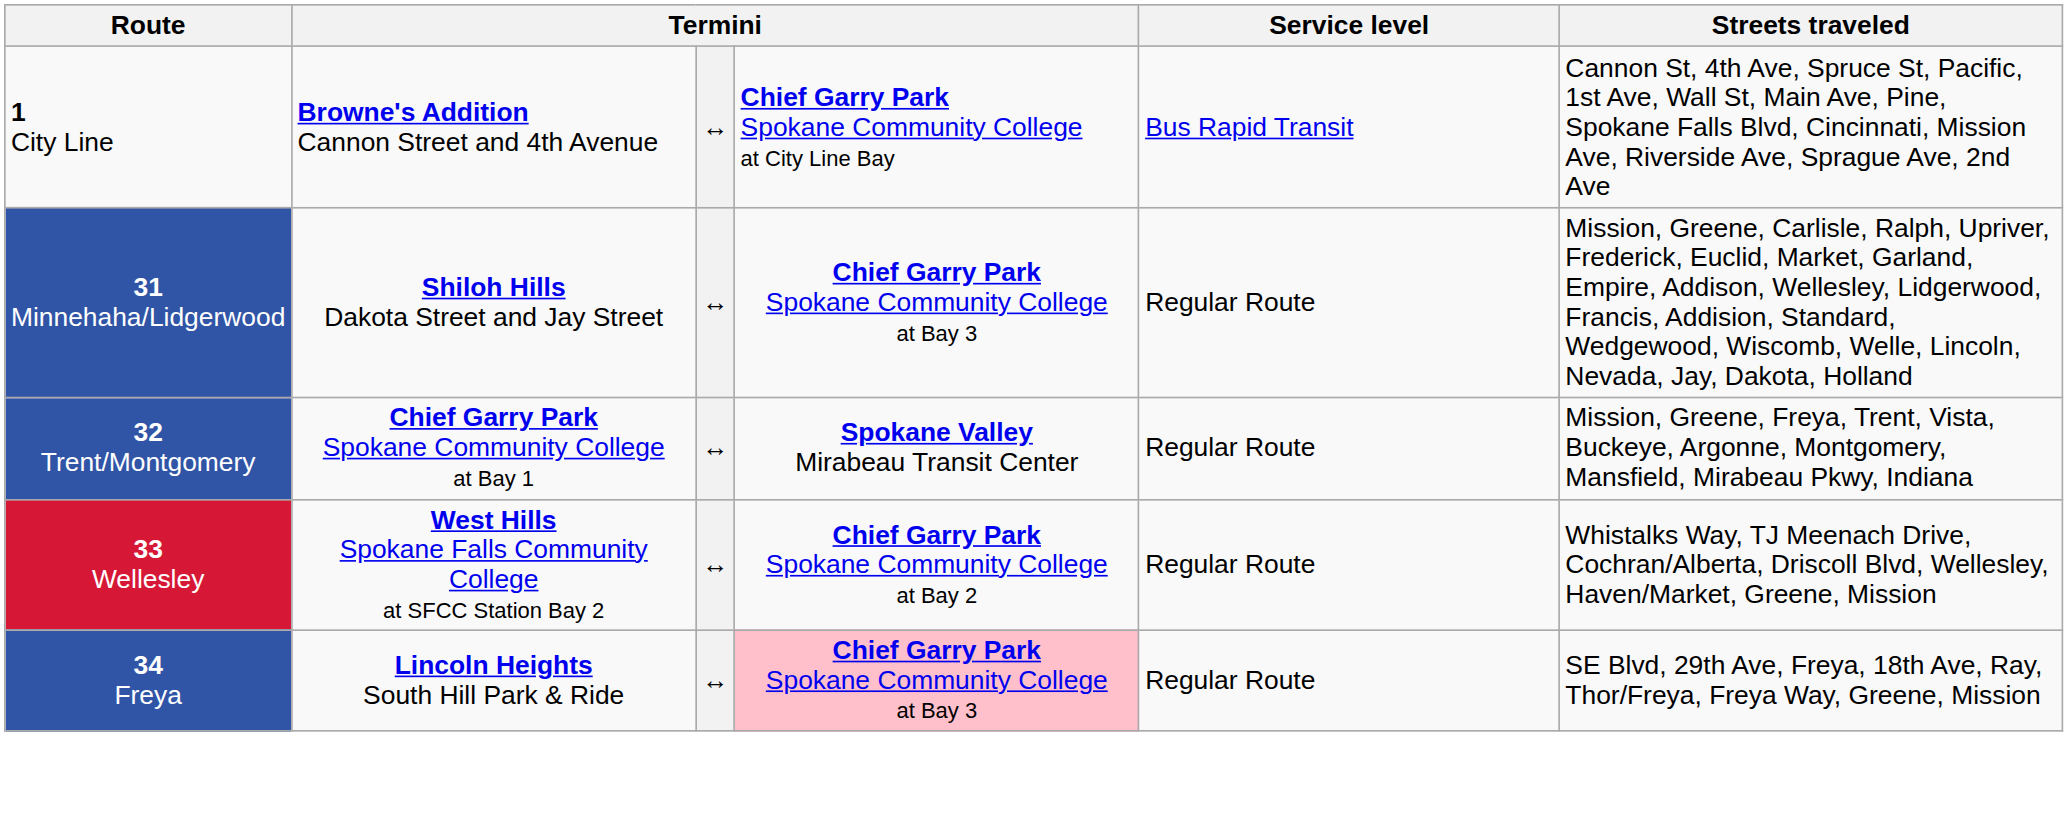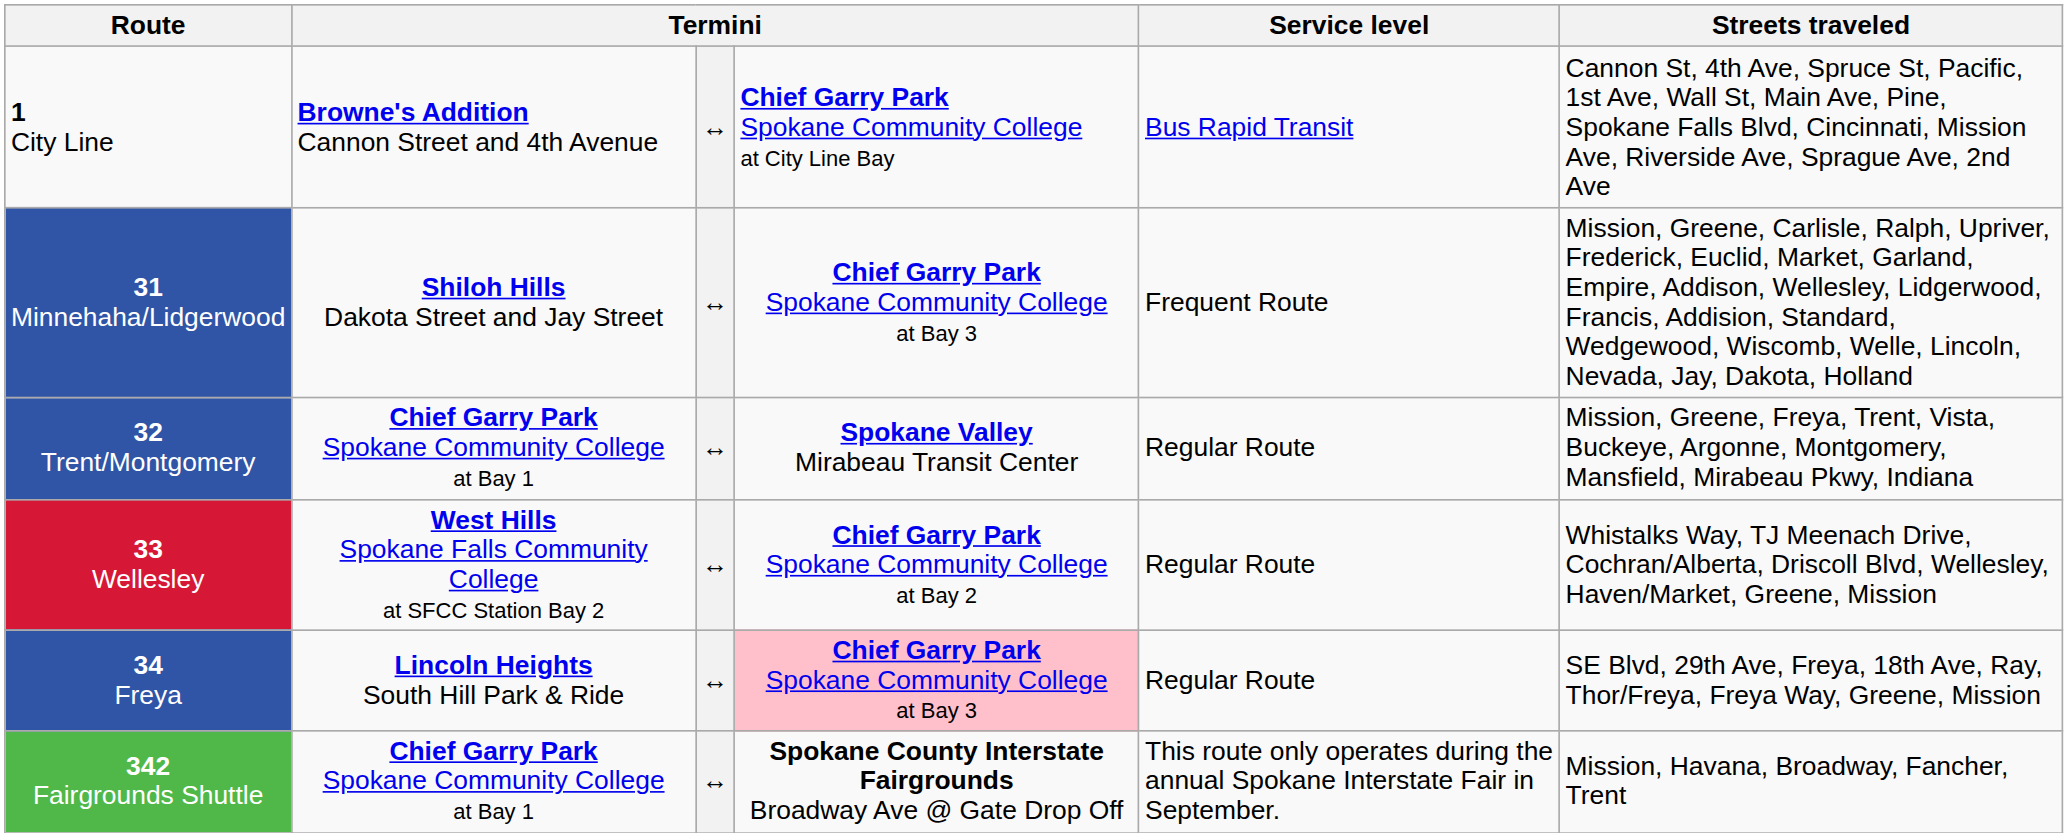 <table class="wikitable" style="font-size: 100%;">
 <tr>
 <th width="100px">Route</th>
 <th colspan="3">Termini</th>
 <th width="250px">Service level</th>
 <th width="300px">Streets traveled</th>
 </tr>
 <tr>
 <td><strong>1</strong><br>City Line</td>
 <td><strong><a href='#'>Browne's Addition</a></strong><br>Cannon Street and 4th Avenue</td>
 <th><span>↔</span></th>
 <td><strong><a href='#'>Chief Garry Park</a></strong><br><a href='#'>Spokane Community College</a><br><small>at City Line Bay</small></td>
 <td><a href='#'>Bus Rapid Transit</a></td>
 <td>Cannon St, 4th Ave, Spruce St, Pacific, 1st Ave, Wall St, Main Ave, Pine, Spokane Falls Blvd, Cincinnati, Mission Ave, Riverside Ave, Sprague Ave, 2nd Ave</td>
 </tr>
 <tr>
 <td valign="center" align="center" style="background:#3054a6; color:white"><div><strong>31</strong><br>Minnehaha/Lidgerwood</div></td>
 <td align="center" width="240px"><strong><a href='#'>Shiloh Hills</a></strong><br>Dakota Street and Jay Street</td>
 <th><span>↔</span></th>
 <td align="center" width="240px"><strong><a href='#'>Chief Garry Park</a></strong><br><a href='#'>Spokane Community College</a><br><small>at Bay 3</small></td>
-<td>Regular Route</td>
+<td>Frequent Route</td>
 <td>Mission, Greene, Carlisle, Ralph, Upriver, Frederick, Euclid, Market, Garland, Empire, Addison, Wellesley, Lidgerwood, Francis, Addision, Standard, Wedgewood, Wiscomb, Welle, Lincoln, Nevada, Jay, Dakota, Holland</td>
 </tr>
 <tr>
 <td valign="center" align="center" style="background:#3054a6; color:white"><div><strong>32</strong><br>Trent/Montgomery</div></td>
 <td align="center" width="240px"><strong><a href='#'>Chief Garry Park</a></strong><br><a href='#'>Spokane Community College</a><br><small>at Bay 1</small></td>
 <th><span>↔</span></th>
 <td align="center" width="240px"><strong><a href='#'>Spokane Valley</a></strong><br>Mirabeau Transit Center</td>
 <td>Regular Route</td>
 <td>Mission, Greene, Freya, Trent, Vista, Buckeye, Argonne, Montgomery, Mansfield, Mirabeau Pkwy, Indiana</td>
 </tr>
 <tr>
 <td valign="center" align="center" style="background:#d61735; color:white"><div><strong>33</strong><br>Wellesley</div></td>
 <td align="center" width="240px"><strong><a href='#'>West Hills</a></strong><br><a href='#'>Spokane Falls Community College</a><br><small>at SFCC Station Bay 2</small></td>
 <th><span>↔</span></th>
 <td align="center" width="240px"><strong><a href='#'>Chief Garry Park</a></strong><br><a href='#'>Spokane Community College</a><br><small>at Bay 2</small></td>
 <td>Regular Route</td>
 <td>Whistalks Way, TJ Meenach Drive, Cochran/Alberta, Driscoll Blvd, Wellesley, Haven/Market, Greene, Mission</td>
 </tr>
 <tr>
 <td valign="center" align="center" style="background:#3054a6; color:white"><div><strong>34</strong><br>Freya</div></td>
 <td align="center" width="240px"><strong><a href='#'>Lincoln Heights</a></strong><br>South Hill Park & Ride</td>
 <th><span>↔</span></th>
 <td align="center" width="240px" style="background: pink;"><strong><a href='#'>Chief Garry Park</a></strong><br><a href='#'>Spokane Community College</a><br><small>at Bay 3</small></td>
 <td>Regular Route</td>
 <td>SE Blvd, 29th Ave, Freya, 18th Ave, Ray, Thor/Freya, Freya Way, Greene, Mission</td>
 </tr>
+<tr>
+<td style="background:#50b848; color:white" align="center" valign=center><div><strong>342</strong><br>Fairgrounds Shuttle</div></td>
+<td ! width="240px" align="center"><strong><a href='#'>Chief Garry Park</a></strong><br><a href='#'>Spokane Community College</a><br><small>at Bay 1</small></td>
+<th><span>↔</span></th>
+<td ! width="240px" align="center"><strong>Spokane County Interstate Fairgrounds</strong><br>Broadway Ave @ Gate Drop Off</td>
+<td>This route only operates during the annual Spokane Interstate Fair in September.</td>
+<td>Mission, Havana, Broadway, Fancher, Trent</td>
+</tr>
 </table>
